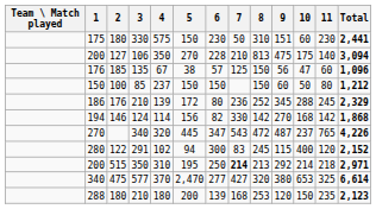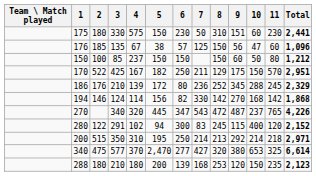 <table class="wikitable sortable" style="font-size: 74%; text-align:center;">
 <tr>
 <th style="width:76px;">Team \ Match played</th>
 <th align=center>1</th>
 <th align=center>2</th>
 <th align=center>3</th>
 <th align=center>4</th>
 <th align=center>5</th>
 <th align=center>6</th>
 <th align=center>7</th>
 <th align=center>8</th>
 <th align=center>9</th>
 <th align=center>10</th>
 <th align=center>11</th>
 <th align=center>Total</th>
 </tr>
 <tr align=center>
 <td align=left></td>
 <td>175</td>
 <td>180</td>
 <td>330</td>
 <td>575</td>
 <td>150</td>
 <td>230</td>
 <td>50</td>
 <td>310</td>
 <td>151</td>
 <td>60</td>
 <td>230</td>
 <td><strong>2,441</strong></td>
 </tr>
 <tr align=center>
 <td align=left></td>
-<td>200</td>
-<td>127</td>
-<td>106</td>
-<td>350</td>
-<td>270</td>
-<td>228</td>
-<td>210</td>
-<td>813</td>
-<td>475</td>
-<td>175</td>
-<td>140</td>
-<td><strong>3,094</strong></td>
-</tr>
-<tr align=center>
-<td align=left></td>
 <td>176</td>
 <td>185</td>
 <td>135</td>
 <td>67</td>
 <td>38</td>
 <td>57</td>
 <td>125</td>
 <td>150</td>
 <td>56</td>
 <td>47</td>
 <td>60</td>
 <td><strong>1,096</strong></td>
 </tr>
 <tr align=center>
 <td align=left></td>
 <td>150</td>
 <td>100</td>
 <td>85</td>
 <td>237</td>
 <td>150</td>
 <td>150</td>
 <td></td>
 <td>150</td>
 <td>60</td>
 <td>50</td>
 <td>80</td>
 <td><strong>1,212</strong></td>
+</tr>
+<tr align=center>
+<td align=left></td>
+<td>170</td>
+<td>522</td>
+<td>425</td>
+<td>167</td>
+<td>182</td>
+<td>250</td>
+<td>211</td>
+<td>129</td>
+<td>175</td>
+<td>150</td>
+<td>570</td>
+<td><strong>2,951</strong></td>
 </tr>
 <tr align=center>
 <td align=left></td>
 <td>186</td>
 <td>176</td>
 <td>210</td>
 <td>139</td>
 <td>172</td>
 <td>80</td>
 <td>236</td>
 <td>252</td>
 <td>345</td>
 <td>288</td>
 <td>245</td>
 <td><strong>2,329</strong></td>
 </tr>
 <tr align=center>
 <td align=left></td>
 <td>194</td>
 <td>146</td>
 <td>124</td>
 <td>114</td>
 <td>156</td>
 <td>82</td>
 <td>330</td>
 <td>142</td>
 <td>270</td>
 <td>168</td>
 <td>142</td>
 <td><strong>1,868</strong></td>
 </tr>
 <tr align=center>
 <td align=left></td>
 <td>270</td>
 <td></td>
 <td>340</td>
 <td>320</td>
 <td>445</td>
 <td>347</td>
 <td>543</td>
 <td>472</td>
 <td>487</td>
 <td>237</td>
 <td>765</td>
 <td><strong>4,226</strong></td>
 </tr>
 <tr align=center>
 <td align=left></td>
 <td>280</td>
 <td>122</td>
 <td>291</td>
 <td>102</td>
 <td>94</td>
 <td>300</td>
 <td>83</td>
 <td>245</td>
 <td>115</td>
 <td>400</td>
 <td>120</td>
 <td><strong>2,152</strong></td>
 </tr>
 <tr align=center>
 <td align=left></td>
 <td>200</td>
 <td>515</td>
 <td>350</td>
 <td>310</td>
 <td>195</td>
 <td>250</td>
-<td><strong>214</strong></td>
+<td>214</td>
 <td>213</td>
 <td>292</td>
 <td>214</td>
 <td>218</td>
 <td><strong>2,971</strong></td>
 </tr>
 <tr align=center>
 <td align=left></td>
 <td>340</td>
 <td>475</td>
 <td>577</td>
 <td>370</td>
 <td>2,470</td>
 <td>277</td>
 <td>427</td>
 <td>320</td>
 <td>380</td>
 <td>653</td>
 <td>325</td>
 <td><strong>6,614</strong></td>
 </tr>
 <tr align=center>
 <td align=left></td>
 <td>288</td>
 <td>180</td>
 <td>210</td>
 <td>180</td>
 <td>200</td>
 <td>139</td>
 <td>168</td>
 <td>253</td>
 <td>120</td>
 <td>150</td>
 <td>235</td>
 <td><strong>2,123</strong></td>
 </tr>
 </table>
